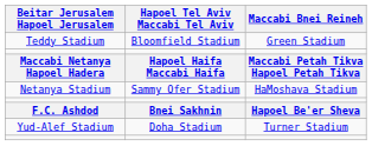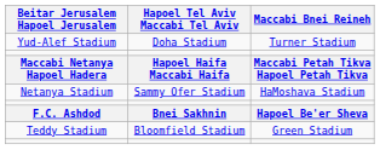 <table class="wikitable" style="text-align:center">
 <tr>
 <th><a href='#'>Beitar Jerusalem</a><br> <a href='#'>Hapoel Jerusalem</a></th>
 <th><a href='#'>Hapoel Tel Aviv</a><br> <a href='#'>Maccabi Tel Aviv</a></th>
 <th><a href='#'>Maccabi Bnei Reineh</a></th>
 </tr>
 <tr>
-<td width=150><a href='#'>Teddy Stadium</a><br></td>
-<td width=150><a href='#'>Bloomfield Stadium</a><br></td>
-<td><a href='#'>Green Stadium</a></td>
+<td width=150><a href='#'>Yud-Alef Stadium</a></td>
+<td width=150><a href='#'>Doha Stadium</a></td>
+<td width=150><a href='#'>Turner Stadium</a></td>
 </tr>
 <tr>
 <td></td>
 <td></td>
 <td></td>
 </tr>
 <tr>
 <th><a href='#'>Maccabi Netanya</a><br> <a href='#'>Hapoel Hadera</a></th>
 <th><a href='#'>Hapoel Haifa</a><br> <a href='#'>Maccabi Haifa</a></th>
 <th><a href='#'>Maccabi Petah Tikva</a><br> <a href='#'>Hapoel Petah Tikva</a></th>
 </tr>
 <tr>
 <td width=150><a href='#'>Netanya Stadium</a><br></td>
 <td width=150><a href='#'>Sammy Ofer Stadium</a><br></td>
 <td width=150><a href='#'>HaMoshava Stadium</a></td>
 </tr>
 <tr>
 <td></td>
 <td></td>
 <td></td>
 </tr>
 <tr>
 <th><a href='#'>F.C. Ashdod</a></th>
 <th><a href='#'>Bnei Sakhnin</a></th>
 <th><a href='#'>Hapoel Be'er Sheva</a></th>
 </tr>
 <tr>
-<td width=150><a href='#'>Yud-Alef Stadium</a></td>
-<td width=150><a href='#'>Doha Stadium</a></td>
-<td width=150><a href='#'>Turner Stadium</a></td>
+<td width=150><a href='#'>Teddy Stadium</a><br></td>
+<td width=150><a href='#'>Bloomfield Stadium</a><br></td>
+<td><a href='#'>Green Stadium</a></td>
 </tr>
 <tr>
 <td></td>
 <td></td>
 <td></td>
 </tr>
 </table>
